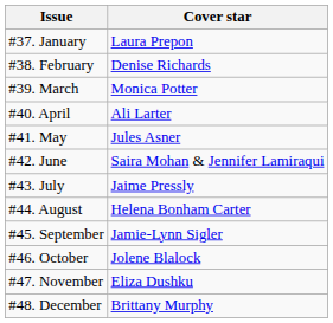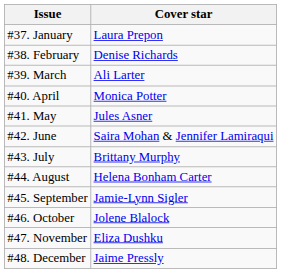 <table class="sortable wikitable">
 <tr>
 <th>Issue</th>
 <th>Cover star</th>
 </tr>
 <tr>
 <td>#37. January</td>
 <td><a href='#'>Laura Prepon</a></td>
 </tr>
 <tr>
 <td>#38. February</td>
 <td><a href='#'>Denise Richards</a></td>
 </tr>
 <tr>
 <td>#39. March</td>
-<td><a href='#'>Monica Potter</a></td>
+<td><a href='#'>Ali Larter</a></td>
 </tr>
 <tr>
 <td>#40. April</td>
-<td><a href='#'>Ali Larter</a></td>
+<td><a href='#'>Monica Potter</a></td>
 </tr>
 <tr>
 <td>#41. May</td>
 <td><a href='#'>Jules Asner</a></td>
 </tr>
 <tr>
 <td>#42. June</td>
 <td><a href='#'>Saira Mohan</a> & <a href='#'>Jennifer Lamiraqui</a></td>
 </tr>
 <tr>
 <td>#43. July</td>
-<td><a href='#'>Jaime Pressly</a></td>
+<td><a href='#'>Brittany Murphy</a></td>
 </tr>
 <tr>
 <td>#44. August</td>
 <td><a href='#'>Helena Bonham Carter</a></td>
 </tr>
 <tr>
 <td>#45. September</td>
 <td><a href='#'>Jamie-Lynn Sigler</a></td>
 </tr>
 <tr>
 <td>#46. October</td>
 <td><a href='#'>Jolene Blalock</a></td>
 </tr>
 <tr>
 <td>#47. November</td>
 <td><a href='#'>Eliza Dushku</a></td>
 </tr>
 <tr>
 <td>#48. December</td>
-<td><a href='#'>Brittany Murphy</a></td>
+<td><a href='#'>Jaime Pressly</a></td>
 </tr>
 </table>
